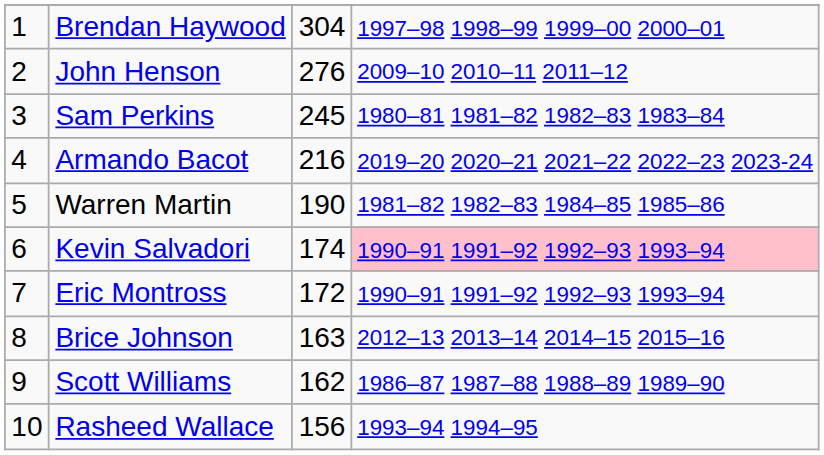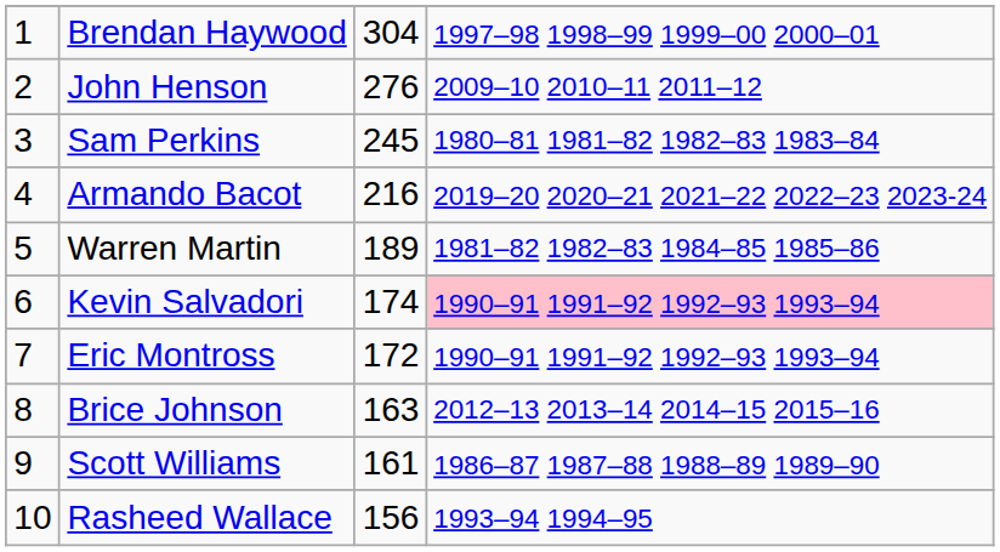 <table class="wikitable">
 <tr>
 </tr>
 <tr>
 <td>1</td>
 <td><a href='#'>Brendan Haywood</a></td>
 <td>304</td>
 <td style="font-size:80%;"><a href='#'>1997–98</a> <a href='#'>1998–99</a> <a href='#'>1999–00</a> <a href='#'>2000–01</a></td>
 </tr>
 <tr>
 <td>2</td>
 <td><a href='#'>John Henson</a></td>
 <td>276</td>
 <td style="font-size:80%;"><a href='#'>2009–10</a> <a href='#'>2010–11</a> <a href='#'>2011–12</a></td>
 </tr>
 <tr>
 <td>3</td>
 <td><a href='#'>Sam Perkins</a></td>
 <td>245</td>
 <td style="font-size:80%;"><a href='#'>1980–81</a> <a href='#'>1981–82</a> <a href='#'>1982–83</a> <a href='#'>1983–84</a></td>
 </tr>
 <tr>
 <td>4</td>
 <td><a href='#'>Armando Bacot</a></td>
 <td>216</td>
 <td style="font-size:80%;"><a href='#'>2019–20</a> <a href='#'>2020–21</a> <a href='#'>2021–22</a> <a href='#'>2022–23</a> <a href='#'>2023-24</a></td>
 </tr>
 <tr>
 <td>5</td>
 <td>Warren Martin</td>
-<td>190</td>
+<td>189</td>
 <td style="font-size:80%;"><a href='#'>1981–82</a> <a href='#'>1982–83</a> <a href='#'>1984–85</a> <a href='#'>1985–86</a></td>
 </tr>
 <tr>
 <td>6</td>
 <td><a href='#'>Kevin Salvadori</a></td>
 <td>174</td>
 <td style="background: pink; font-size:80%;"><a href='#'>1990–91</a> <a href='#'>1991–92</a> <a href='#'>1992–93</a> <a href='#'>1993–94</a></td>
 </tr>
 <tr>
 <td>7</td>
 <td><a href='#'>Eric Montross</a></td>
 <td>172</td>
 <td style="font-size:80%;"><a href='#'>1990–91</a> <a href='#'>1991–92</a> <a href='#'>1992–93</a> <a href='#'>1993–94</a></td>
 </tr>
 <tr>
 <td>8</td>
 <td><a href='#'>Brice Johnson</a></td>
 <td>163</td>
 <td style="font-size:80%;"><a href='#'>2012–13</a> <a href='#'>2013–14</a> <a href='#'>2014–15</a> <a href='#'>2015–16</a></td>
 </tr>
 <tr>
 <td>9</td>
 <td><a href='#'>Scott Williams</a></td>
-<td>162</td>
+<td>161</td>
 <td style="font-size:80%;"><a href='#'>1986–87</a> <a href='#'>1987–88</a> <a href='#'>1988–89</a> <a href='#'>1989–90</a></td>
 </tr>
 <tr>
 <td>10</td>
 <td><a href='#'>Rasheed Wallace</a></td>
 <td>156</td>
 <td style="font-size:80%;"><a href='#'>1993–94</a> <a href='#'>1994–95</a></td>
 </tr>
 </table>
